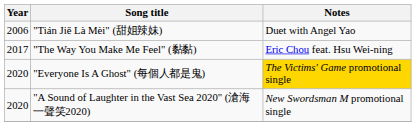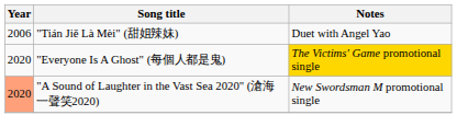 <table class="wikitable">
 <tr>
 <th>Year</th>
 <th>Song title</th>
 <th>Notes</th>
 </tr>
 <tr>
 <td>2006</td>
 <td>"Tián Jiě Là Mèi" (甜姐辣妹)</td>
 <td>Duet with Angel Yao</td>
 </tr>
 <tr>
-<td>2017</td>
-<td>"The Way You Make Me Feel" (黏黏)</td>
-<td><a href='#'>Eric Chou</a> feat. Hsu Wei-ning</td>
-</tr>
-<tr>
 <td>2020</td>
 <td>"Everyone Is A Ghost" (每個人都是鬼)</td>
 <td style="background: gold;"><em>The Victims' Game</em> promotional single</td>
 </tr>
 <tr>
-<td>2020</td>
+<td style="background: lightsalmon;">2020</td>
 <td>"A Sound of Laughter in the Vast Sea 2020" (滄海一聲笑2020)</td>
 <td><em>New Swordsman M</em> promotional single</td>
 </tr>
 <tr>
 </tr>
 </table>
